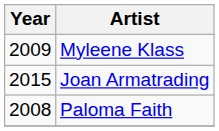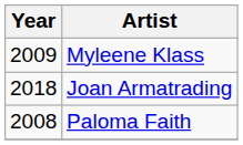 <table class="wikitable">
 <tr>
 <th>Year</th>
 <th>Artist</th>
 </tr>
 <tr>
 <td>2009</td>
 <td><a href='#'>Myleene Klass</a></td>
 </tr>
 <tr>
-<td>2015</td>
+<td>2018</td>
 <td><a href='#'>Joan Armatrading</a></td>
 </tr>
 <tr>
 <td>2008</td>
 <td><a href='#'>Paloma Faith</a></td>
 </tr>
 <tr>
 </tr>
 </table>
